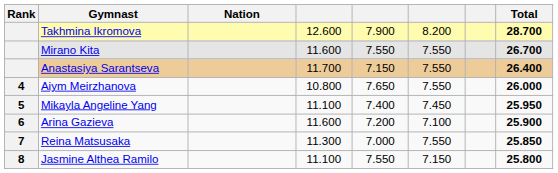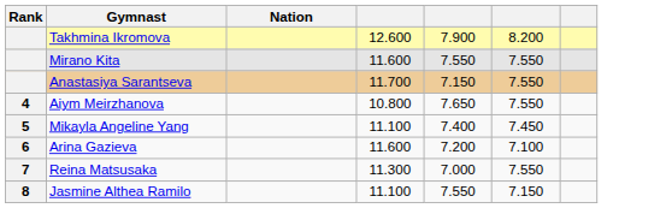 <table class="wikitable sortable" style="text-align:center; font-size:85%">
 <tr>
 <th scope="col" style="width:20px;">Rank</th>
 <th ! scope="col" style="width:170px;">Gymnast</th>
 <th ! scope="col" style="width:120px;">Nation</th>
 <th ! scope="col" style="width:60px;"></th>
 <th ! scope="col" style="width:60px;"></th>
 <th ! scope="col" style="width:60px;"></th>
 <th ! scope="col" style="width:30px;"></th>
-<th ! scope="col" style="width:60px;">Total</th>
 </tr>
 <tr bgcolor=fffcaf>
 <th scope=row></th>
 <td align=left><a href='#'>Takhmina Ikromova</a></td>
 <td align=left></td>
 <td>12.600</td>
 <td>7.900</td>
 <td>8.200</td>
 <td></td>
-<td><strong>28.700</strong></td>
 </tr>
 <tr bgcolor=e5e5e5>
 <th scope=row></th>
 <td align=left><a href='#'>Mirano Kita</a></td>
 <td align=left></td>
 <td>11.600</td>
 <td>7.550</td>
 <td>7.550</td>
 <td></td>
-<td><strong>26.700</strong></td>
 </tr>
 <tr bgcolor=eecc99>
 <th scope=row></th>
 <td align=left><a href='#'>Anastasiya Sarantseva</a></td>
 <td align=left></td>
 <td>11.700</td>
 <td>7.150</td>
 <td>7.550</td>
 <td></td>
-<td><strong>26.400</strong></td>
 </tr>
 <tr>
 <th scope=row>4</th>
 <td align=left><a href='#'>Aiym Meirzhanova</a></td>
 <td align=left></td>
 <td>10.800</td>
 <td>7.650</td>
 <td>7.550</td>
 <td></td>
-<td><strong>26.000</strong></td>
 </tr>
 <tr>
 <th scope=row>5</th>
 <td align=left><a href='#'>Mikayla Angeline Yang</a></td>
 <td align=left></td>
 <td>11.100</td>
 <td>7.400</td>
 <td>7.450</td>
 <td></td>
-<td><strong>25.950</strong></td>
 </tr>
 <tr>
 <th scope=row>6</th>
 <td align=left><a href='#'>Arina Gazieva</a></td>
 <td align=left></td>
 <td>11.600</td>
 <td>7.200</td>
 <td>7.100</td>
 <td></td>
-<td><strong>25.900</strong></td>
 </tr>
 <tr>
 <th scope=row>7</th>
 <td align=left><a href='#'>Reina Matsusaka</a></td>
 <td align=left></td>
 <td>11.300</td>
 <td>7.000</td>
 <td>7.550</td>
 <td></td>
-<td><strong>25.850</strong></td>
 </tr>
 <tr>
 <th scope=row>8</th>
 <td align=left><a href='#'>Jasmine Althea Ramilo</a></td>
 <td align=left></td>
 <td>11.100</td>
 <td>7.550</td>
 <td>7.150</td>
 <td></td>
-<td><strong>25.800</strong></td>
 </tr>
 </table>
